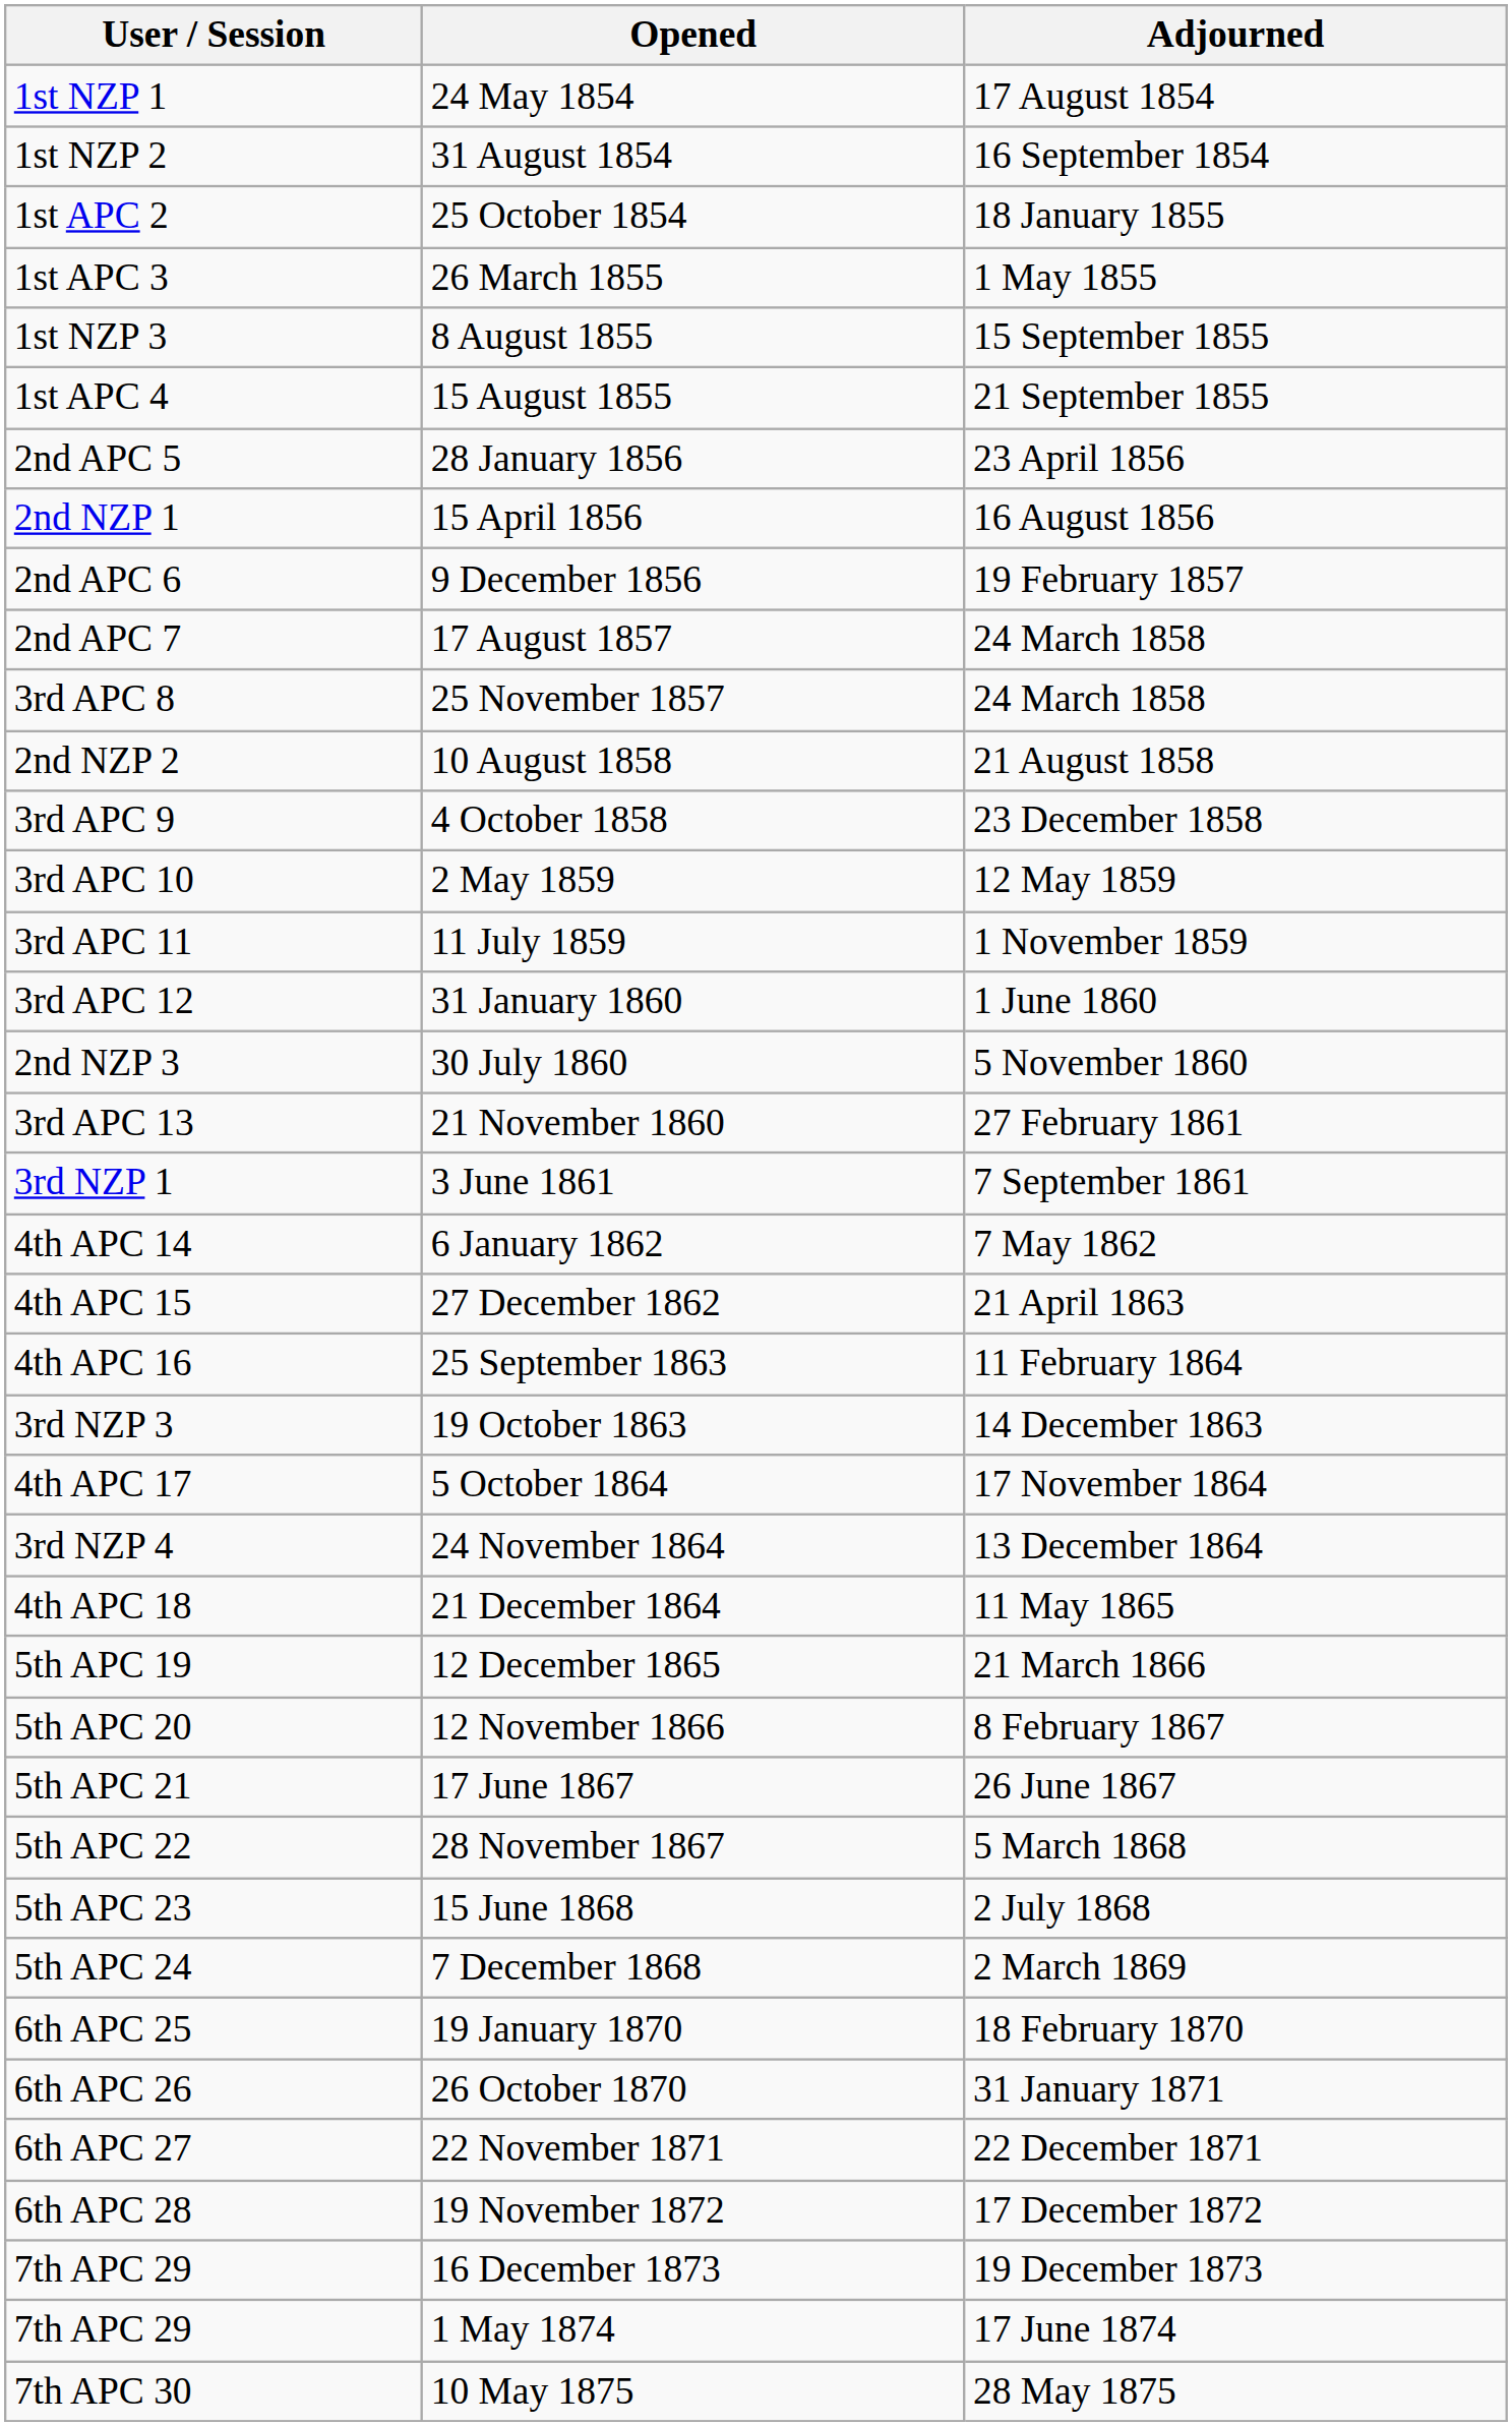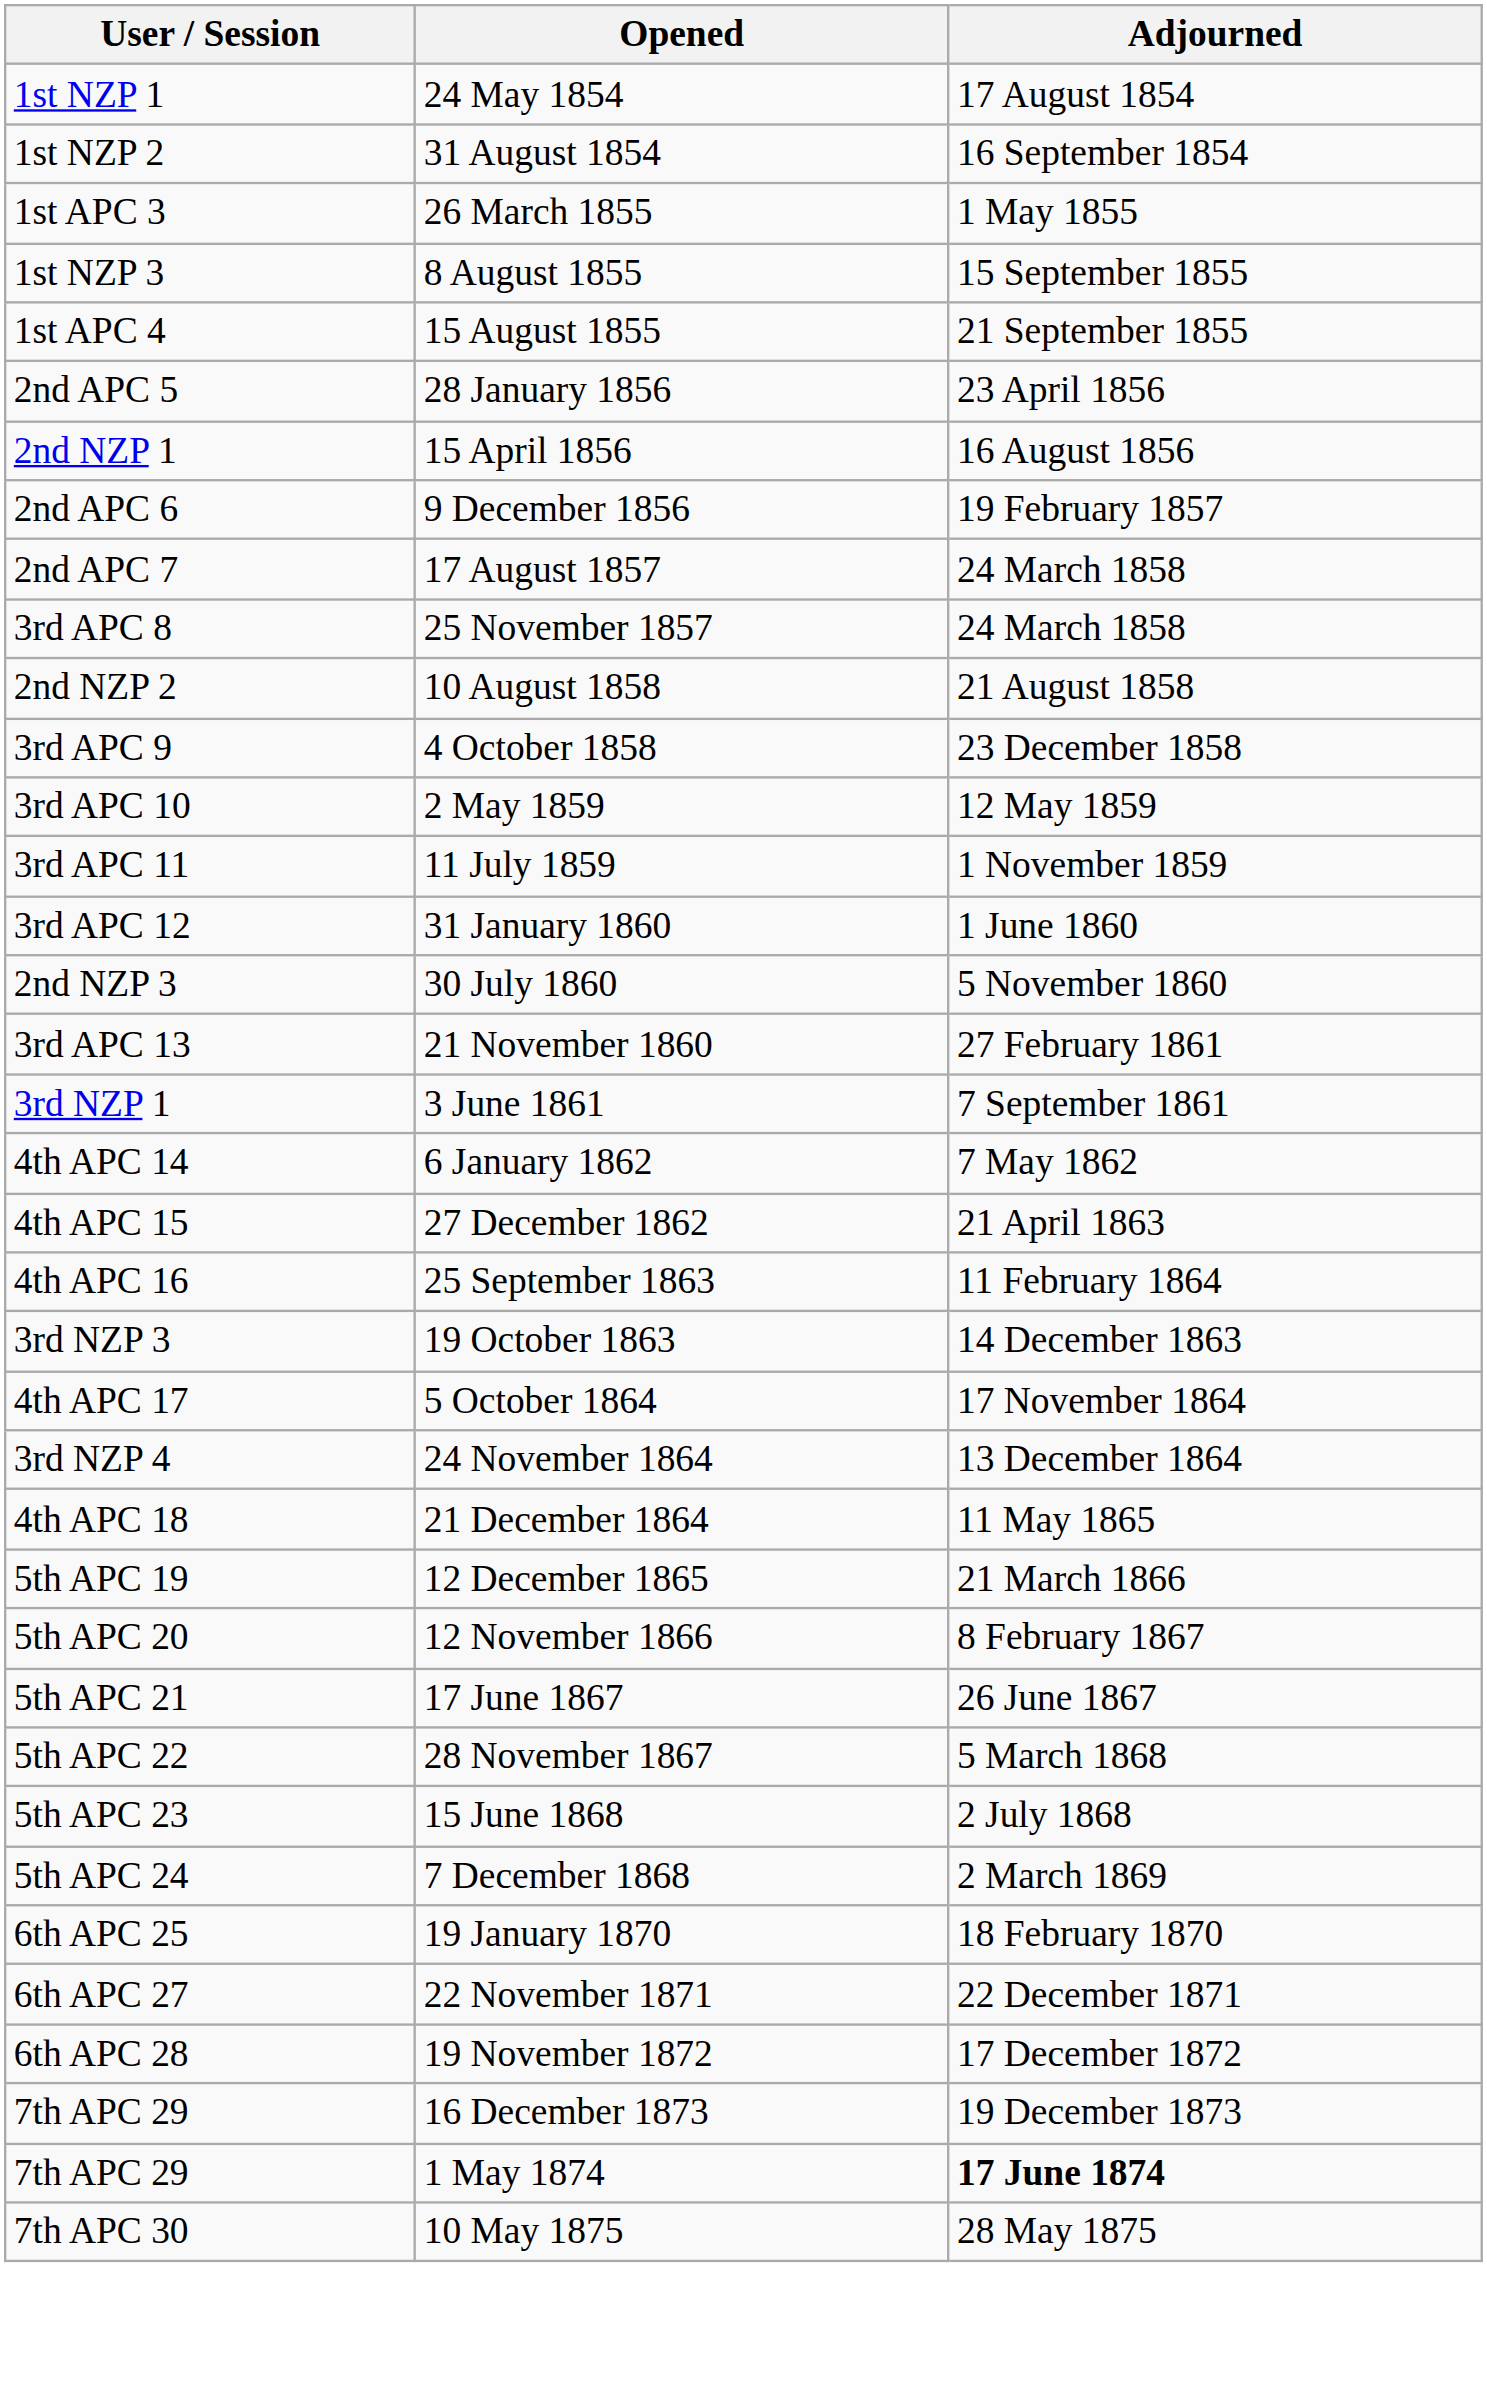 <table class="wikitable collapsible collapsed"; width="50%">
 <tr>
 <th>User / Session</th>
 <th>Opened</th>
 <th>Adjourned</th>
 </tr>
 <tr>
 <td><a href='#'>1st NZP</a> 1</td>
 <td>24 May 1854</td>
 <td>17 August 1854</td>
 </tr>
 <tr>
 <td>1st NZP 2</td>
 <td>31 August 1854</td>
 <td>16 September 1854</td>
-</tr>
-<tr>
-<td>1st <a href='#'>APC</a> 2</td>
-<td>25 October 1854</td>
-<td>18 January 1855</td>
 </tr>
 <tr>
 <td>1st APC 3</td>
 <td>26 March 1855</td>
 <td>1 May 1855</td>
 </tr>
 <tr>
 <td>1st NZP 3</td>
 <td>8 August 1855</td>
 <td>15 September 1855</td>
 </tr>
 <tr>
 <td>1st APC 4</td>
 <td>15 August 1855</td>
 <td>21 September 1855</td>
 </tr>
 <tr>
 <td>2nd APC 5</td>
 <td>28 January 1856</td>
 <td>23 April 1856</td>
 </tr>
 <tr>
 <td><a href='#'>2nd NZP</a> 1</td>
 <td>15 April 1856</td>
 <td>16 August 1856</td>
 </tr>
 <tr>
 <td>2nd APC 6</td>
 <td>9 December 1856</td>
 <td>19 February 1857</td>
 </tr>
 <tr>
 <td>2nd APC 7</td>
 <td>17 August 1857</td>
 <td>24 March 1858</td>
 </tr>
 <tr>
 <td>3rd APC 8</td>
 <td>25 November 1857</td>
 <td>24 March 1858</td>
 </tr>
 <tr>
 <td>2nd NZP 2</td>
 <td>10 August 1858</td>
 <td>21 August 1858</td>
 </tr>
 <tr>
 <td>3rd APC 9</td>
 <td>4 October 1858</td>
 <td>23 December 1858</td>
 </tr>
 <tr>
 <td>3rd APC 10</td>
 <td>2 May 1859</td>
 <td>12 May 1859</td>
 </tr>
 <tr>
 <td>3rd APC 11</td>
 <td>11 July 1859</td>
 <td>1 November 1859</td>
 </tr>
 <tr>
 <td>3rd APC 12</td>
 <td>31 January 1860</td>
 <td>1 June 1860</td>
 </tr>
 <tr>
 <td>2nd NZP 3</td>
 <td>30 July 1860</td>
 <td>5 November 1860</td>
 </tr>
 <tr>
 <td>3rd APC 13</td>
 <td>21 November 1860</td>
 <td>27 February 1861</td>
 </tr>
 <tr>
 <td><a href='#'>3rd NZP</a> 1</td>
 <td>3 June 1861</td>
 <td>7 September 1861</td>
 </tr>
 <tr>
 <td>4th APC 14</td>
 <td>6 January 1862</td>
 <td>7 May 1862</td>
 </tr>
 <tr>
 <td>4th APC 15</td>
 <td>27 December 1862</td>
 <td>21 April 1863</td>
 </tr>
 <tr>
 <td>4th APC 16</td>
 <td>25 September 1863</td>
 <td>11 February 1864</td>
 </tr>
 <tr>
 <td>3rd NZP 3</td>
 <td>19 October 1863</td>
 <td>14 December 1863</td>
 </tr>
 <tr>
 <td>4th APC 17</td>
 <td>5 October 1864</td>
 <td>17 November 1864</td>
 </tr>
 <tr>
 <td>3rd NZP 4</td>
 <td>24 November 1864</td>
 <td>13 December 1864</td>
 </tr>
 <tr>
 <td>4th APC 18</td>
 <td>21 December 1864</td>
 <td>11 May 1865</td>
 </tr>
 <tr>
 <td>5th APC 19</td>
 <td>12 December 1865</td>
 <td>21 March 1866</td>
 </tr>
 <tr>
 <td>5th APC 20</td>
 <td>12 November 1866</td>
 <td>8 February 1867</td>
 </tr>
 <tr>
 <td>5th APC 21</td>
 <td>17 June 1867</td>
 <td>26 June 1867</td>
 </tr>
 <tr>
 <td>5th APC 22</td>
 <td>28 November 1867</td>
 <td>5 March 1868</td>
 </tr>
 <tr>
 <td>5th APC 23</td>
 <td>15 June 1868</td>
 <td>2 July 1868</td>
 </tr>
 <tr>
 <td>5th APC 24</td>
 <td>7 December 1868</td>
 <td>2 March 1869</td>
 </tr>
 <tr>
 <td>6th APC 25</td>
 <td>19 January 1870</td>
 <td>18 February 1870</td>
 </tr>
 <tr>
-<td>6th APC 26</td>
-<td>26 October 1870</td>
-<td>31 January 1871</td>
-</tr>
-<tr>
 <td>6th APC 27</td>
 <td>22 November 1871</td>
 <td>22 December 1871</td>
 </tr>
 <tr>
 <td>6th APC 28</td>
 <td>19 November 1872</td>
 <td>17 December 1872</td>
 </tr>
 <tr>
 <td>7th APC 29</td>
 <td>16 December 1873</td>
 <td>19 December 1873</td>
 </tr>
 <tr>
 <td>7th APC 29</td>
 <td>1 May 1874</td>
-<td>17 June 1874</td>
+<td><strong>17 June 1874</strong></td>
 </tr>
 <tr>
 <td>7th APC 30</td>
 <td>10 May 1875</td>
 <td>28 May 1875</td>
 </tr>
 </table>
